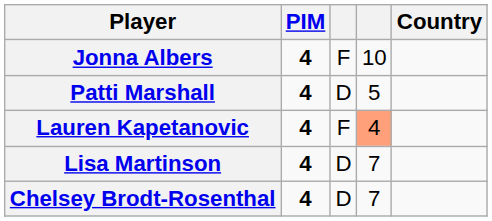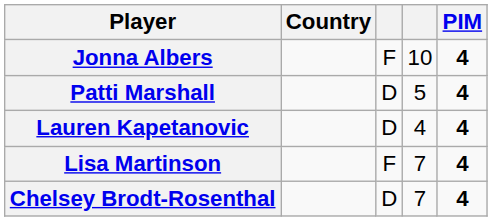 <table class= "wikitable" style="text-align: center;">
 <tr>
 <th scope="col">Player</th>
-<th scope="col"><a href='#'>PIM</a></th>
+<th scope="col">Country</th>
 <th scope="col"></th>
 <th scope="col"></th>
-<th scope="col">Country</th>
+<th scope="col"><a href='#'>PIM</a></th>
 </tr>
 <tr>
 <th scope="row" align="left"><a href='#'>Jonna Albers</a></th>
-<td><strong>4</strong></td>
+<td></td>
 <td>F</td>
 <td>10</td>
-<td></td>
+<td><strong>4</strong></td>
 </tr>
 <tr>
 <th scope="row" align="left"><a href='#'>Patti Marshall</a></th>
-<td><strong>4</strong></td>
+<td></td>
 <td>D</td>
 <td>5</td>
-<td></td>
+<td><strong>4</strong></td>
 </tr>
 <tr>
 <th scope="row" align="left"><a href='#'>Lauren Kapetanovic</a></th>
+<td></td>
+<td>D</td>
+<td>4</td>
 <td><strong>4</strong></td>
-<td>F</td>
-<td style="background: lightsalmon;">4</td>
-<td></td>
 </tr>
 <tr>
 <th scope="row" align="left"><a href='#'>Lisa Martinson</a></th>
+<td></td>
+<td>F</td>
+<td>7</td>
 <td><strong>4</strong></td>
-<td>D</td>
-<td>7</td>
-<td></td>
 </tr>
 <tr>
 <th scope="row" align="left"><a href='#'>Chelsey Brodt-Rosenthal</a></th>
-<td><strong>4</strong></td>
+<td></td>
 <td>D</td>
 <td>7</td>
-<td></td>
+<td><strong>4</strong></td>
 </tr>
 </table>
